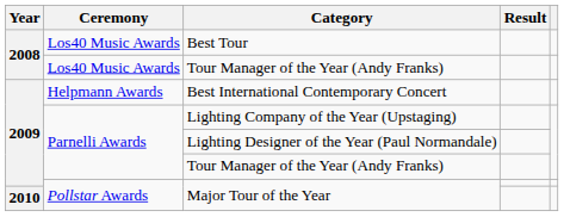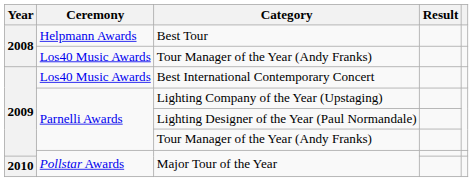 <table class="wikitable sortable plainrowheaders">
 <tr>
 <th scope="col">Year</th>
 <th scope="col">Ceremony</th>
 <th scope="col">Category</th>
 <th scope="col">Result</th>
 <th scope="col" class="unsortable"></th>
 </tr>
 <tr>
 <th rowspan="2" scope="rowgroup" style="text-align:center;">2008</th>
-<td><a href='#'>Los40 Music Awards</a></td>
+<td><a href='#'>Helpmann Awards</a></td>
 <td>Best Tour</td>
 <td></td>
 <td style="text-align:center;"></td>
 </tr>
 <tr>
 <td><a href='#'>Los40 Music Awards</a></td>
 <td>Tour Manager of the Year (Andy Franks)</td>
 <td></td>
 <td style="text-align: center;"></td>
 </tr>
 <tr>
 <th rowspan="5" scope="rowgroup" style="text-align:center;">2009</th>
-<td><a href='#'>Helpmann Awards</a></td>
+<td><a href='#'>Los40 Music Awards</a></td>
 <td>Best International Contemporary Concert</td>
 <td></td>
 <td style="text-align:center;"></td>
 </tr>
 <tr>
 <td rowspan="3"><a href='#'>Parnelli Awards</a></td>
 <td>Lighting Company of the Year (Upstaging)</td>
 <td></td>
 <td rowspan="3" style="text-align:center;"></td>
 </tr>
 <tr>
 <td>Lighting Designer of the Year (Paul Normandale)</td>
 <td></td>
 </tr>
 <tr>
 <td>Tour Manager of the Year (Andy Franks)</td>
 <td></td>
 </tr>
 <tr>
 <td rowspan="2"><a href='#'><em>Pollstar</em> Awards</a></td>
 <td rowspan="2">Major Tour of the Year</td>
 <td></td>
 <td style="text-align:center;"></td>
 </tr>
 <tr>
 <th scope="row" style="text-align:center;">2010</th>
 <td></td>
 <td style="text-align:center;"></td>
 </tr>
 </table>
